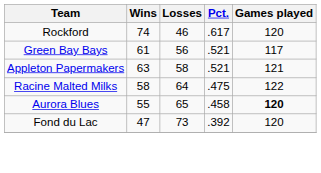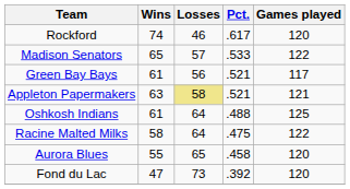 <table class="sortable wikitable" style="text-align:center">
 <tr>
 <th>Team</th>
 <th>Wins</th>
 <th>Losses</th>
 <th><a href='#'>Pct.</a></th>
 <th>Games played</th>
 </tr>
 <tr>
 <td>Rockford</td>
 <td>74</td>
 <td>46</td>
 <td>.617</td>
 <td>120</td>
 </tr>
 <tr>
+<td><a href='#'>Madison Senators</a></td>
+<td>65</td>
+<td>57</td>
+<td>.533</td>
+<td>122</td>
+</tr>
+<tr>
 <td><a href='#'>Green Bay Bays</a></td>
 <td>61</td>
 <td>56</td>
 <td>.521</td>
 <td>117</td>
 </tr>
 <tr>
 <td><a href='#'>Appleton Papermakers</a></td>
 <td>63</td>
-<td>58</td>
+<td style="background: khaki;">58</td>
 <td>.521</td>
 <td>121</td>
+</tr>
+<tr>
+<td><a href='#'>Oshkosh Indians</a></td>
+<td>61</td>
+<td>64</td>
+<td>.488</td>
+<td>125</td>
 </tr>
 <tr>
 <td><a href='#'>Racine Malted Milks</a></td>
 <td>58</td>
 <td>64</td>
 <td>.475</td>
 <td>122</td>
 </tr>
 <tr>
 <td><a href='#'>Aurora Blues</a></td>
 <td>55</td>
 <td>65</td>
 <td>.458</td>
-<td><strong>120</strong></td>
+<td>120</td>
 </tr>
 <tr>
 <td>Fond du Lac</td>
 <td>47</td>
 <td>73</td>
 <td>.392</td>
 <td>120</td>
 </tr>
 <tr>
 </tr>
 </table>
